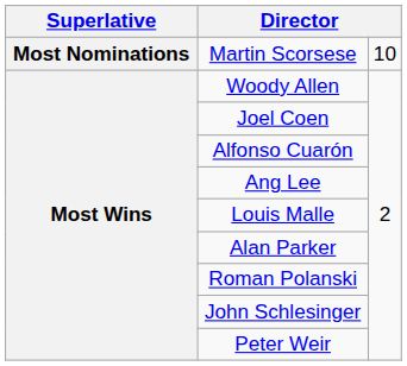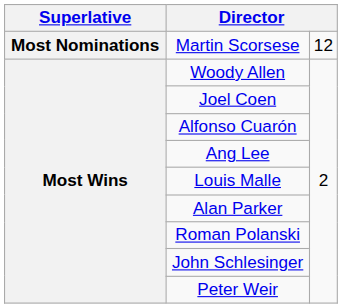 <table class="wikitable" style="text-align: center" width="50%">
 <tr>
 <th><a href='#'>Superlative</a></th>
 <th colspan="2"><strong><a href='#'>Director</a></strong></th>
 </tr>
 <tr>
 <th>Most Nominations</th>
 <td><a href='#'>Martin Scorsese</a></td>
-<td>10</td>
+<td>12</td>
 </tr>
 <tr>
 <th rowspan="9">Most Wins</th>
 <td><a href='#'>Woody Allen</a></td>
 <td rowspan="9">2</td>
 </tr>
 <tr>
 <td><a href='#'>Joel Coen</a></td>
 </tr>
 <tr>
 <td><a href='#'>Alfonso Cuarón</a></td>
 </tr>
 <tr>
 <td><a href='#'>Ang Lee</a></td>
 </tr>
 <tr>
 <td><a href='#'>Louis Malle</a></td>
 </tr>
 <tr>
 <td><a href='#'>Alan Parker</a></td>
 </tr>
 <tr>
 <td><a href='#'>Roman Polanski</a></td>
 </tr>
 <tr>
 <td><a href='#'>John Schlesinger</a></td>
 </tr>
 <tr>
 <td><a href='#'>Peter Weir</a></td>
 </tr>
 </table>
